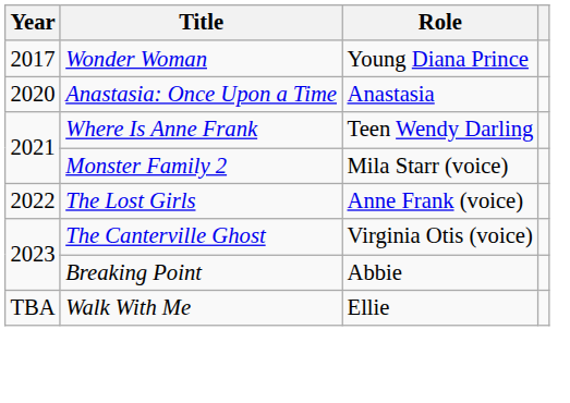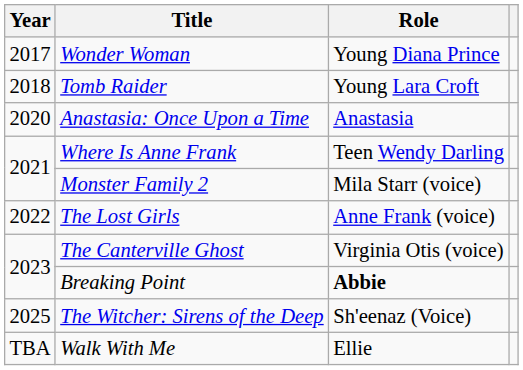 <table class="wikitable">
 <tr>
 <th>Year</th>
 <th>Title</th>
 <th>Role</th>
 <th></th>
 </tr>
 <tr>
 <td>2017</td>
 <td><em><a href='#'>Wonder Woman</a></em></td>
 <td>Young <a href='#'>Diana Prince</a></td>
+<td></td>
+</tr>
+<tr>
+<td>2018</td>
+<td><em><a href='#'>Tomb Raider</a></em></td>
+<td>Young <a href='#'>Lara Croft</a></td>
 <td></td>
 </tr>
 <tr>
 <td>2020</td>
 <td><em><a href='#'>Anastasia: Once Upon a Time</a></em></td>
 <td><a href='#'>Anastasia</a></td>
 <td></td>
 </tr>
 <tr>
 <td rowspan="2">2021</td>
 <td><em><a href='#'>Where Is Anne Frank</a></em></td>
 <td>Teen <a href='#'>Wendy Darling</a></td>
 <td></td>
 </tr>
 <tr>
 <td><em><a href='#'>Monster Family 2</a></em></td>
 <td>Mila Starr (voice)</td>
 <td></td>
 </tr>
 <tr>
 <td>2022</td>
 <td><em><a href='#'>The Lost Girls</a></em></td>
 <td><a href='#'>Anne Frank</a> (voice)</td>
 <td></td>
 </tr>
 <tr>
 <td rowspan="2">2023</td>
 <td><em><a href='#'>The Canterville Ghost</a></em></td>
 <td>Virginia Otis (voice)</td>
 <td></td>
 </tr>
 <tr>
 <td><em>Breaking Point</em></td>
-<td>Abbie</td>
+<td><strong>Abbie</strong></td>
+<td></td>
+</tr>
+<tr>
+<td>2025</td>
+<td><em><a href='#'>The Witcher: Sirens of the Deep</a></em></td>
+<td>Sh'eenaz (Voice)</td>
 <td></td>
 </tr>
 <tr>
 <td>TBA</td>
 <td><em>Walk With Me</em></td>
 <td>Ellie</td>
 <td></td>
 </tr>
 </table>
